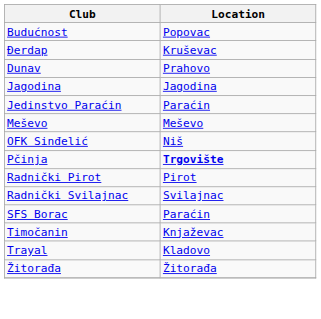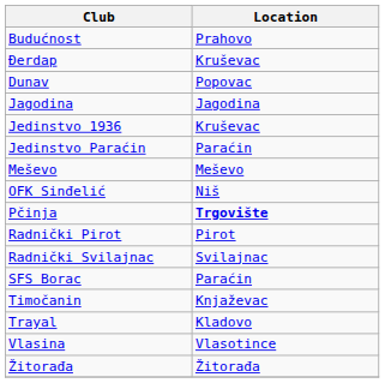 <table class="wikitable sortable">
 <tr>
 <th width=175>Club</th>
 <th width=175>Location</th>
 </tr>
 <tr>
 <td><a href='#'>Budućnost</a></td>
-<td><a href='#'>Popovac</a></td>
+<td><a href='#'>Prahovo</a></td>
 </tr>
 <tr>
 <td><a href='#'>Đerdap</a></td>
 <td><a href='#'>Kruševac</a></td>
 </tr>
 <tr>
 <td><a href='#'>Dunav</a></td>
-<td><a href='#'>Prahovo</a></td>
+<td><a href='#'>Popovac</a></td>
 </tr>
 <tr>
 <td><a href='#'>Jagodina</a></td>
 <td><a href='#'>Jagodina</a></td>
+</tr>
+<tr>
+<td><a href='#'>Jedinstvo 1936</a></td>
+<td><a href='#'>Kruševac</a></td>
 </tr>
 <tr>
 <td><a href='#'>Jedinstvo Paraćin</a></td>
 <td><a href='#'>Paraćin</a></td>
 </tr>
 <tr>
 <td><a href='#'>Meševo</a></td>
 <td><a href='#'>Meševo</a></td>
 </tr>
 <tr>
 <td><a href='#'>OFK Sinđelić</a></td>
 <td><a href='#'>Niš</a></td>
 </tr>
 <tr>
 <td><a href='#'>Pčinja</a></td>
 <td><strong><a href='#'>Trgovište</a></strong></td>
 </tr>
 <tr>
 <td><a href='#'>Radnički Pirot</a></td>
 <td><a href='#'>Pirot</a></td>
 </tr>
 <tr>
 <td><a href='#'>Radnički Svilajnac</a></td>
 <td><a href='#'>Svilajnac</a></td>
 </tr>
 <tr>
 <td><a href='#'>SFS Borac</a></td>
 <td><a href='#'>Paraćin</a></td>
 </tr>
 <tr>
 <td><a href='#'>Timočanin</a></td>
 <td><a href='#'>Knjaževac</a></td>
 </tr>
 <tr>
 <td><a href='#'>Trayal</a></td>
 <td><a href='#'>Kladovo</a></td>
 </tr>
 <tr>
+<td><a href='#'>Vlasina</a></td>
+<td><a href='#'>Vlasotince</a></td>
+</tr>
+<tr>
 <td><a href='#'>Žitorađa</a></td>
 <td><a href='#'>Žitorađa</a></td>
 </tr>
 <tr>
 </tr>
 </table>
